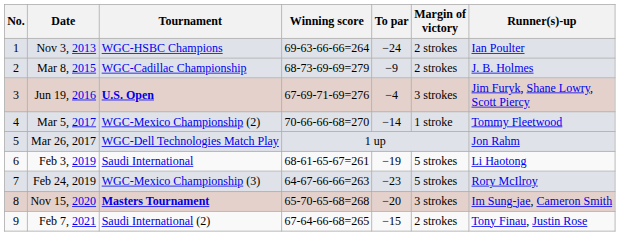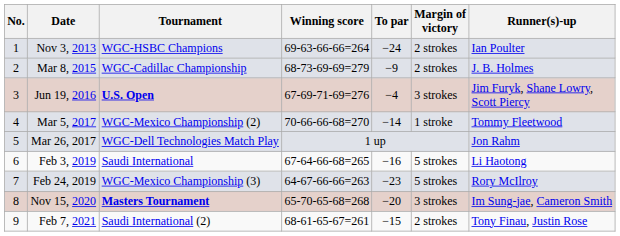 <table class="wikitable" style="font-size:95%;">
 <tr>
 <th>No.</th>
 <th>Date</th>
 <th>Tournament</th>
 <th>Winning score</th>
 <th>To par</th>
 <th>Margin of<br>victory</th>
 <th>Runner(s)-up</th>
 </tr>
 <tr style="background:#dfe2e9;">
 <td align=center>1</td>
 <td align=right>Nov 3, <a href='#'>2013</a></td>
 <td><a href='#'>WGC-HSBC Champions</a></td>
 <td align=right>69-63-66-66=264</td>
 <td align=center>−24</td>
 <td>2 strokes</td>
 <td> <a href='#'>Ian Poulter</a></td>
 </tr>
 <tr style="background:#dfe2e9;">
 <td align=center>2</td>
 <td align=right>Mar 8, <a href='#'>2015</a></td>
 <td><a href='#'>WGC-Cadillac Championship</a></td>
 <td align=right>68-73-69-69=279</td>
 <td align=center>−9</td>
 <td>2 strokes</td>
 <td> <a href='#'>J. B. Holmes</a></td>
 </tr>
 <tr style="background:#e5d1cb;">
 <td align=center>3</td>
 <td align=right>Jun 19, <a href='#'>2016</a></td>
 <td><strong><a href='#'>U.S. Open</a></strong></td>
 <td align=right>67-69-71-69=276</td>
 <td align=center>−4</td>
 <td>3 strokes</td>
 <td> <a href='#'>Jim Furyk</a>,  <a href='#'>Shane Lowry</a>,<br> <a href='#'>Scott Piercy</a></td>
 </tr>
 <tr style="background:#dfe2e9;">
 <td align=center>4</td>
 <td align=right>Mar 5, <a href='#'>2017</a></td>
 <td><a href='#'>WGC-Mexico Championship</a> (2)</td>
 <td align=right>70-66-66-68=270</td>
 <td align=center>−14</td>
 <td>1 stroke</td>
 <td> <a href='#'>Tommy Fleetwood</a></td>
 </tr>
 <tr style="background:#dfe2e9;">
 <td align=center>5</td>
 <td align=right>Mar 26, 2017</td>
 <td><a href='#'>WGC-Dell Technologies Match Play</a></td>
 <td colspan=3 align=center>1 up</td>
 <td> <a href='#'>Jon Rahm</a></td>
 </tr>
 <tr>
 <td align=center>6</td>
 <td align=right>Feb 3, <a href='#'>2019</a></td>
 <td><a href='#'>Saudi International</a></td>
-<td align=right>68-61-65-67=261</td>
-<td align=center>−19</td>
+<td align=right>67-64-66-68=265</td>
+<td align=center>−16</td>
 <td>5 strokes</td>
 <td> <a href='#'>Li Haotong</a></td>
 </tr>
 <tr style="background:#dfe2e9;">
 <td align=center>7</td>
 <td align=right>Feb 24, 2019</td>
 <td><a href='#'>WGC-Mexico Championship</a> (3)</td>
 <td align=right>64-67-66-66=263</td>
 <td align=center>−23</td>
 <td>5 strokes</td>
 <td> <a href='#'>Rory McIlroy</a></td>
 </tr>
 <tr style="background:#e5d1cb;">
 <td align=center>8</td>
 <td align=right>Nov 15, <a href='#'>2020</a></td>
 <td><strong><a href='#'>Masters Tournament</a></strong></td>
 <td align=right>65-70-65-68=268</td>
 <td align=center>−20</td>
 <td>3 strokes</td>
 <td> <a href='#'>Im Sung-jae</a>,  <a href='#'>Cameron Smith</a></td>
 </tr>
 <tr>
 <td align=center>9</td>
 <td align=right>Feb 7, <a href='#'>2021</a></td>
 <td><a href='#'>Saudi International</a> (2)</td>
-<td align=right>67-64-66-68=265</td>
+<td align=right>68-61-65-67=261</td>
 <td align=center>−15</td>
 <td>2 strokes</td>
 <td> <a href='#'>Tony Finau</a>,  <a href='#'>Justin Rose</a></td>
 </tr>
 </table>
